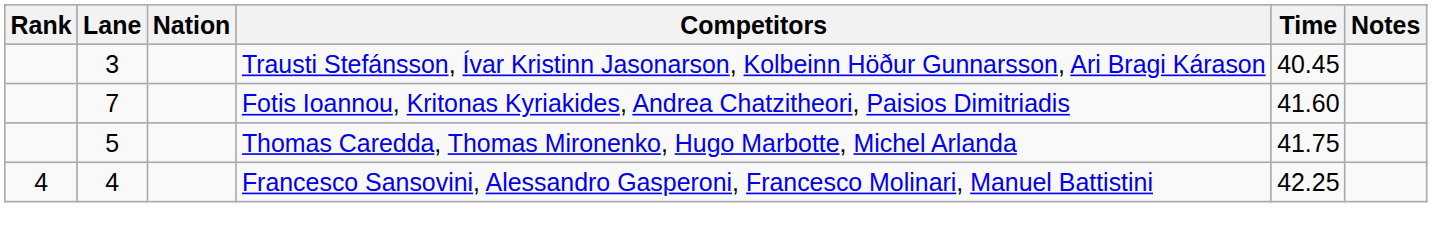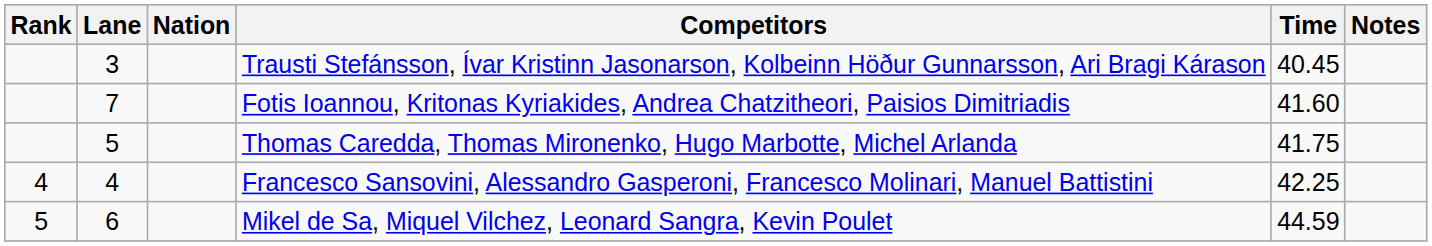 <table class="wikitable sortable" style="text-align:center; font-size:95%">
 <tr>
 <th>Rank</th>
 <th>Lane</th>
 <th>Nation</th>
 <th>Competitors</th>
 <th>Time</th>
 <th>Notes</th>
 </tr>
 <tr>
 <td></td>
 <td>3</td>
 <td align=left></td>
 <td align=left><a href='#'>Trausti Stefánsson</a>, <a href='#'>Ívar Kristinn Jasonarson</a>, <a href='#'>Kolbeinn Höður Gunnarsson</a>, <a href='#'>Ari Bragi Kárason</a></td>
 <td>40.45</td>
 <td></td>
 </tr>
 <tr>
 <td></td>
 <td>7</td>
 <td align=left></td>
 <td align=left><a href='#'>Fotis Ioannou</a>, <a href='#'>Kritonas Kyriakides</a>, <a href='#'>Andrea Chatzitheori</a>, <a href='#'>Paisios Dimitriadis</a></td>
 <td>41.60</td>
 <td></td>
 </tr>
 <tr>
 <td></td>
 <td>5</td>
 <td align=left></td>
 <td align=left><a href='#'>Thomas Caredda</a>, <a href='#'>Thomas Mironenko</a>, <a href='#'>Hugo Marbotte</a>, <a href='#'>Michel Arlanda</a></td>
 <td>41.75</td>
 <td></td>
 </tr>
 <tr>
 <td>4</td>
 <td>4</td>
 <td align=left></td>
 <td align=left><a href='#'>Francesco Sansovini</a>, <a href='#'>Alessandro Gasperoni</a>, <a href='#'>Francesco Molinari</a>, <a href='#'>Manuel Battistini</a></td>
 <td>42.25</td>
 <td></td>
 </tr>
+<tr>
+<td>5</td>
+<td>6</td>
+<td align=left></td>
+<td align=left><a href='#'>Mikel de Sa</a>, <a href='#'>Miquel Vilchez</a>, <a href='#'>Leonard Sangra</a>, <a href='#'>Kevin Poulet</a></td>
+<td>44.59</td>
+<td></td>
+</tr>
 </table>
